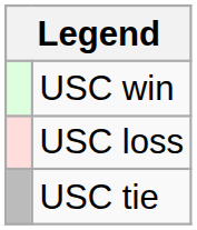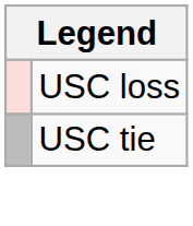 <table class="wikitable" style="font-size:90%">
 <tr>
 <th colspan="2">Legend</th>
-</tr>
-<tr>
-<td bgcolor="#ddffdd"> </td>
-<td>USC win</td>
 </tr>
 <tr>
 <td bgcolor="#ffdddd"> </td>
 <td>USC loss</td>
 </tr>
 <tr>
 <td bgcolor="#bbbbbb"> </td>
 <td>USC tie</td>
 </tr>
 </table>
